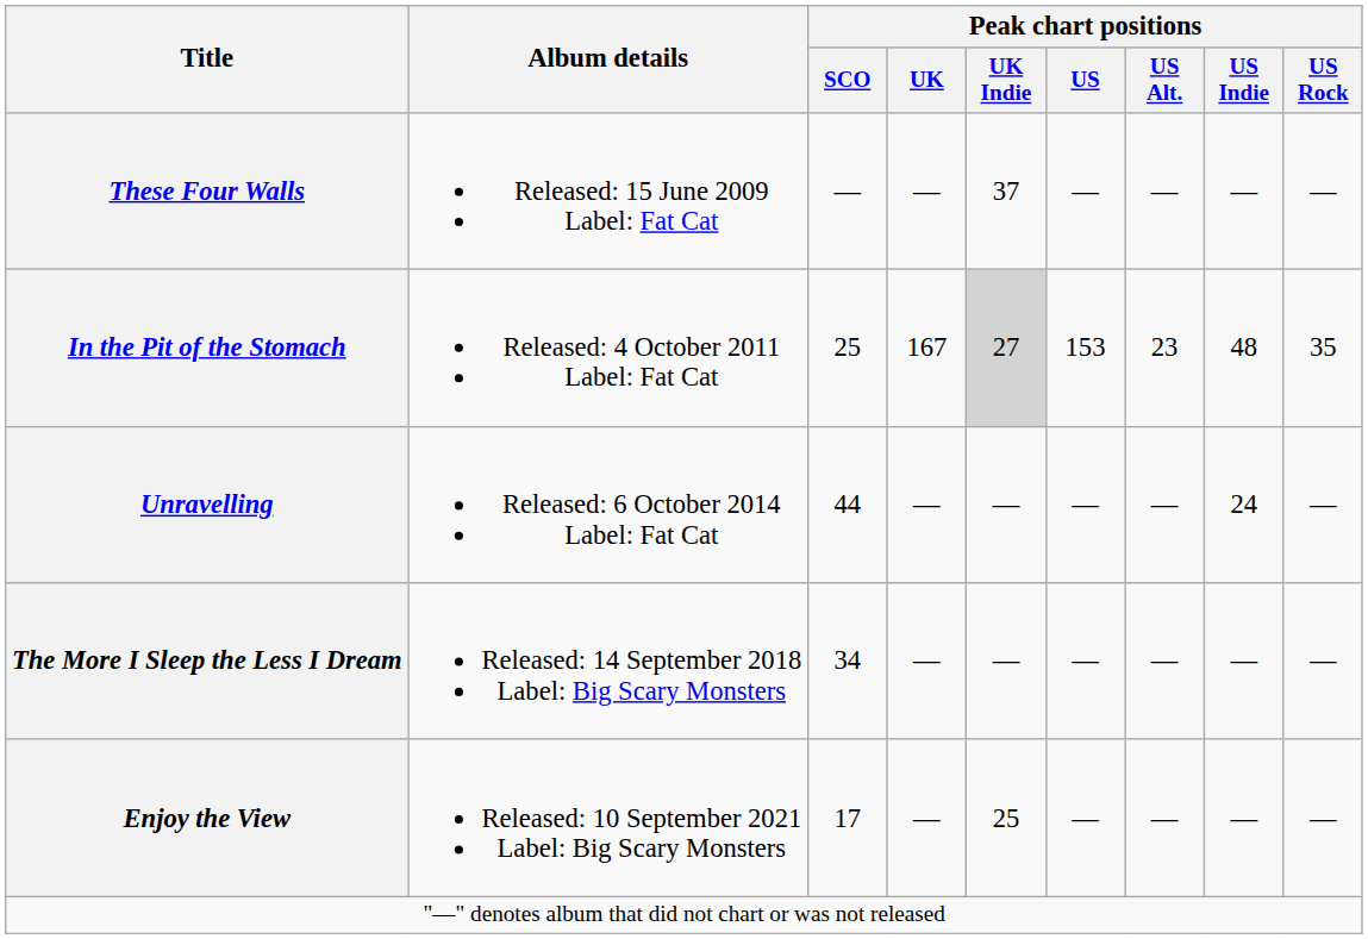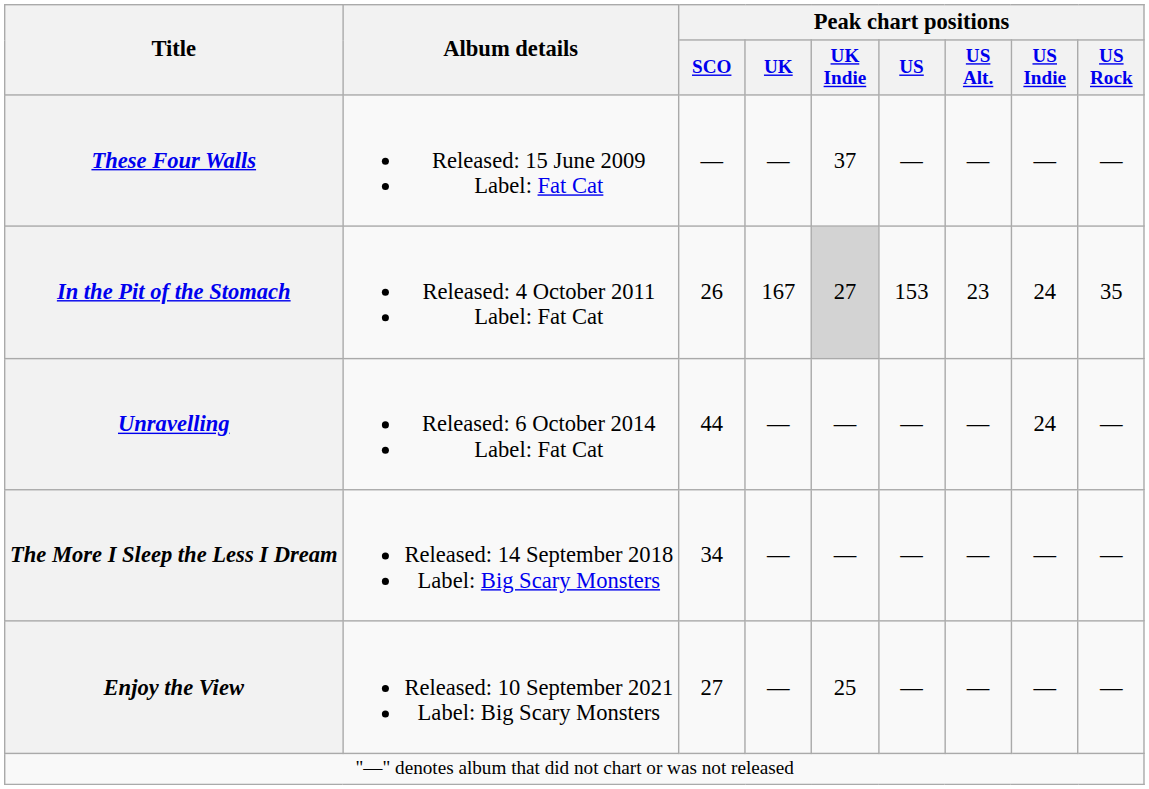 <table class="wikitable plainrowheaders" style="text-align:center;">
 <tr>
 <th scope="col" rowspan="2">Title</th>
 <th scope="col" rowspan="2">Album details</th>
 <th scope="col" colspan="7">Peak chart positions</th>
 </tr>
 <tr>
 <th scope="col" style="width:3em;font-size:85%;"><a href='#'>SCO</a><br></th>
 <th scope="col" style="width:3em;font-size:85%;"><a href='#'>UK</a><br></th>
 <th scope="col" style="width:3em;font-size:85%;"><a href='#'>UK<br>Indie</a><br></th>
 <th scope="col" style="width:3em;font-size:85%;"><a href='#'>US</a><br></th>
 <th scope="col" style="width:3em;font-size:85%;"><a href='#'>US<br>Alt.</a><br></th>
 <th scope="col" style="width:3em;font-size:85%;"><a href='#'>US<br>Indie</a><br></th>
 <th scope="col" style="width:3em;font-size:85%;"><a href='#'>US<br>Rock</a><br></th>
 </tr>
 <tr>
 <th scope="row"><em><a href='#'>These Four Walls</a></em></th>
 <td><br><ul><li>Released: 15 June 2009</li><li>Label: <a href='#'>Fat Cat</a></li></ul></td>
 <td>—</td>
 <td>—</td>
 <td>37</td>
 <td>—</td>
 <td>—</td>
 <td>—</td>
 <td>—</td>
 </tr>
 <tr>
 <th scope="row"><em><a href='#'>In the Pit of the Stomach</a></em></th>
 <td><br><ul><li>Released: 4 October 2011</li><li>Label: Fat Cat</li></ul></td>
-<td>25</td>
+<td>26</td>
 <td>167</td>
 <td style="background: lightgrey;">27</td>
 <td>153</td>
 <td>23</td>
-<td>48</td>
+<td>24</td>
 <td>35</td>
 </tr>
 <tr>
 <th scope="row"><em><a href='#'>Unravelling</a></em></th>
 <td><br><ul><li>Released: 6 October 2014</li><li>Label: Fat Cat</li></ul></td>
 <td>44</td>
 <td>—</td>
 <td>—</td>
 <td>—</td>
 <td>—</td>
 <td>24</td>
 <td>—</td>
 </tr>
 <tr>
 <th scope="row"><em>The More I Sleep the Less I Dream</em></th>
 <td><br><ul><li>Released: 14 September 2018</li><li>Label: <a href='#'>Big Scary Monsters</a></li></ul></td>
 <td>34</td>
 <td>—</td>
 <td>—</td>
 <td>—</td>
 <td>—</td>
 <td>—</td>
 <td>—</td>
 </tr>
 <tr>
 <th scope="row"><em>Enjoy the View</em></th>
 <td><br><ul><li>Released: 10 September 2021</li><li>Label: Big Scary Monsters</li></ul></td>
-<td>17</td>
+<td>27</td>
 <td>—</td>
 <td>25</td>
 <td>—</td>
 <td>—</td>
 <td>—</td>
 <td>—</td>
 </tr>
 <tr>
 <td colspan="18" style="font-size:85%;">"—" denotes album that did not chart or was not released</td>
 </tr>
 </table>
